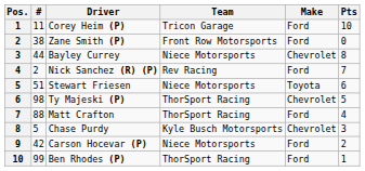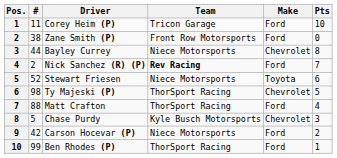 <table class="wikitable" style="font-size:95%">
 <tr>
 <th>Pos.</th>
 <th>#</th>
 <th>Driver</th>
 <th>Team</th>
 <th>Make</th>
 <th>Pts</th>
 </tr>
 <tr>
 <th>1</th>
 <td>11</td>
 <td>Corey Heim <strong>(P)</strong></td>
 <td>Tricon Garage</td>
 <td>Ford</td>
 <td>10</td>
 </tr>
 <tr>
 <th>2</th>
 <td>38</td>
 <td>Zane Smith <strong>(P)</strong></td>
 <td>Front Row Motorsports</td>
 <td>Ford</td>
 <td>0</td>
 </tr>
 <tr>
 <th>3</th>
 <td>44</td>
 <td>Bayley Currey</td>
 <td>Niece Motorsports</td>
 <td>Chevrolet</td>
 <td>8</td>
 </tr>
 <tr>
 <th>4</th>
 <td>2</td>
 <td>Nick Sanchez <strong>(R)</strong> <strong>(P)</strong></td>
-<td>Rev Racing</td>
+<td><strong>Rev Racing</strong></td>
 <td>Ford</td>
 <td>7</td>
 </tr>
 <tr>
 <th>5</th>
-<td>51</td>
+<td>52</td>
 <td>Stewart Friesen</td>
 <td>Niece Motorsports</td>
 <td>Toyota</td>
 <td>6</td>
 </tr>
 <tr>
 <th>6</th>
 <td>98</td>
 <td>Ty Majeski <strong>(P)</strong></td>
 <td>ThorSport Racing</td>
 <td>Chevrolet</td>
 <td>5</td>
 </tr>
 <tr>
 <th>7</th>
 <td>88</td>
 <td>Matt Crafton</td>
 <td>ThorSport Racing</td>
 <td>Ford</td>
 <td>4</td>
 </tr>
 <tr>
 <th>8</th>
 <td>5</td>
 <td>Chase Purdy</td>
 <td>Kyle Busch Motorsports</td>
 <td>Chevrolet</td>
 <td>3</td>
 </tr>
 <tr>
 <th>9</th>
 <td>42</td>
 <td>Carson Hocevar <strong>(P)</strong></td>
 <td>Niece Motorsports</td>
 <td>Ford</td>
 <td>2</td>
 </tr>
 <tr>
 <th>10</th>
 <td>99</td>
 <td>Ben Rhodes <strong>(P)</strong></td>
 <td>ThorSport Racing</td>
 <td>Ford</td>
 <td>1</td>
 </tr>
 </table>
